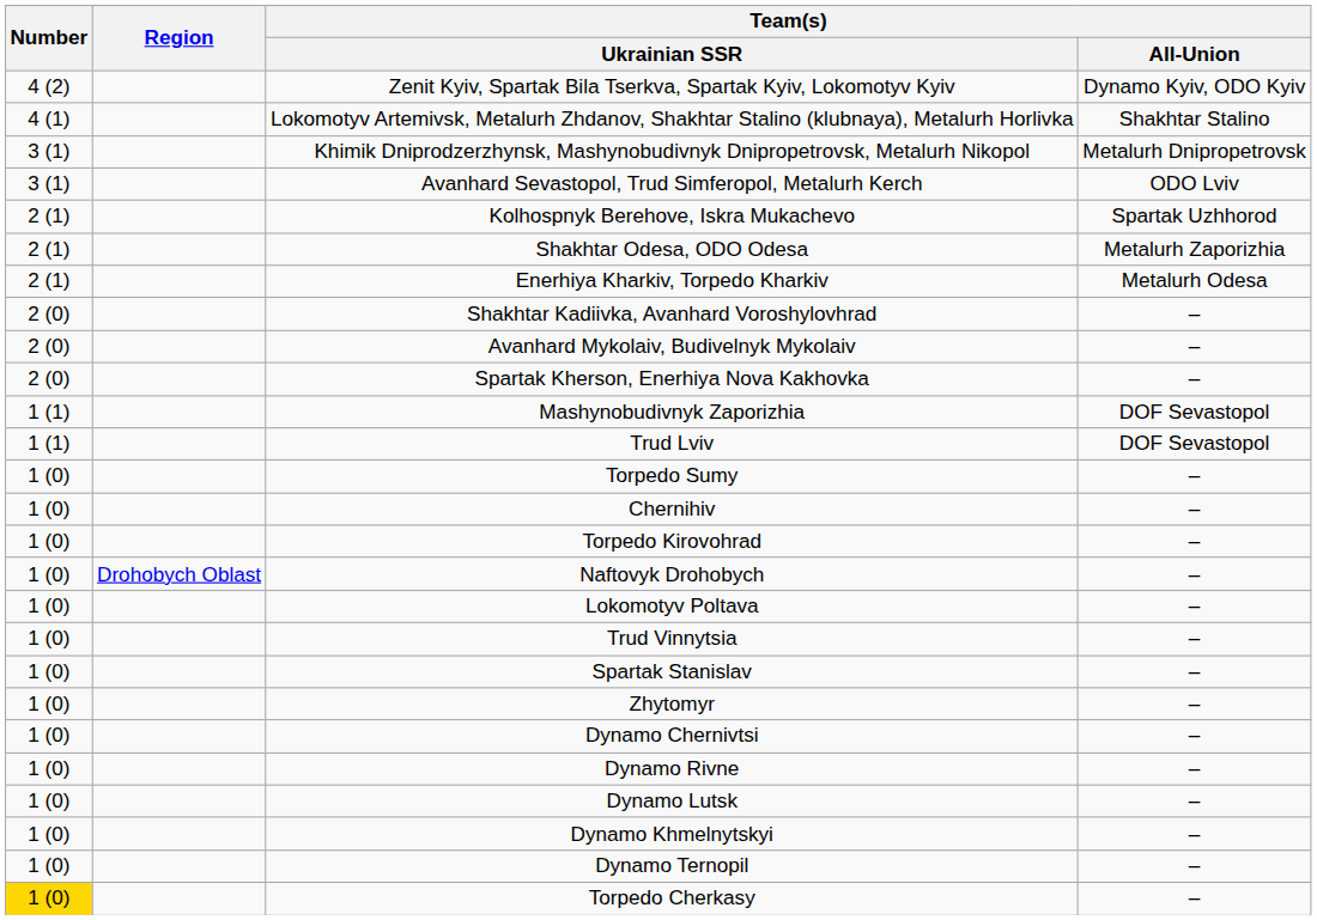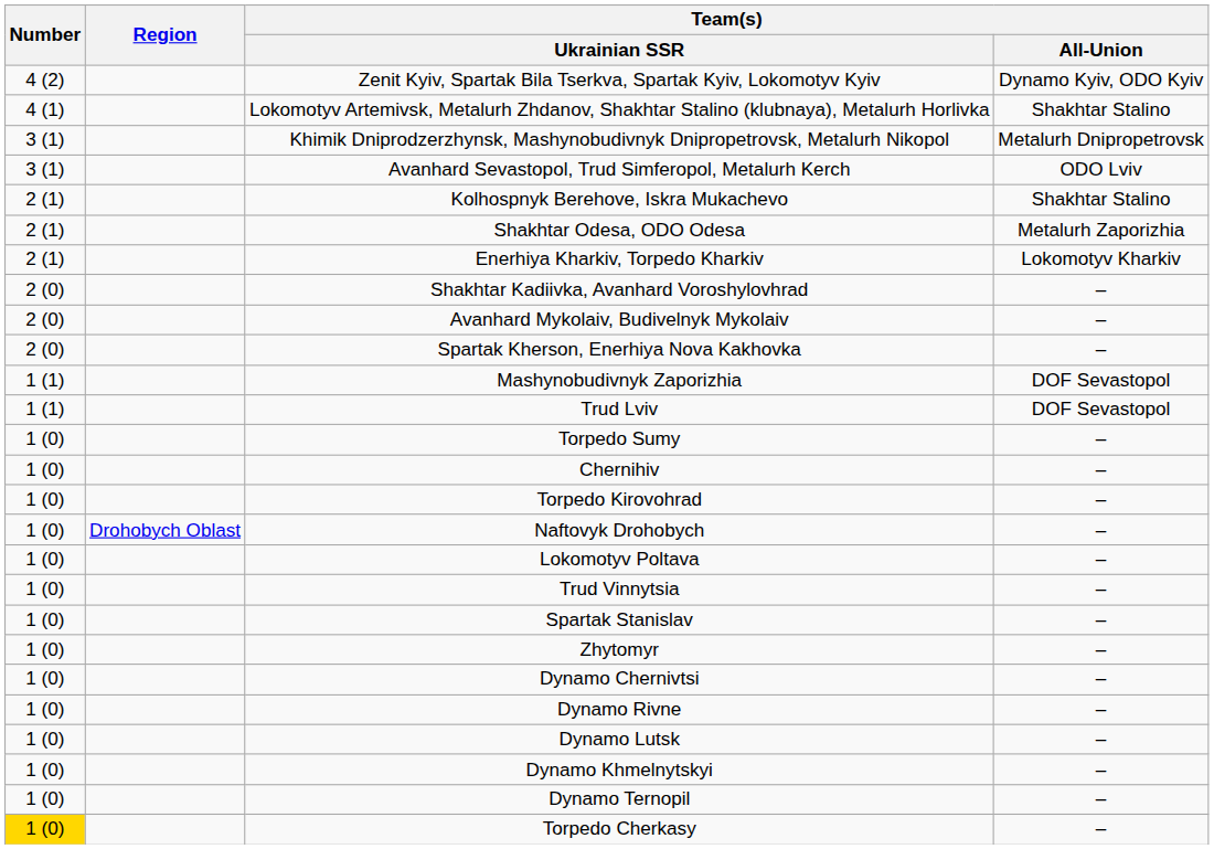 <table class="wikitable" style="text-align:center">
 <tr>
 <th rowspan=2>Number</th>
 <th rowspan=2><a href='#'>Region</a></th>
 <th colspan=2>Team(s)</th>
 </tr>
 <tr>
 <th>Ukrainian SSR</th>
 <th>All-Union</th>
 </tr>
 <tr>
 <td rowspan="1">4 (2)</td>
 <td align="left"></td>
 <td>Zenit Kyiv, Spartak Bila Tserkva, Spartak Kyiv, Lokomotyv Kyiv</td>
 <td>Dynamo Kyiv, ODO Kyiv</td>
 </tr>
 <tr>
 <td rowspan="1">4 (1)</td>
 <td align="left"></td>
 <td>Lokomotyv Artemivsk, Metalurh Zhdanov, Shakhtar Stalino (klubnaya), Metalurh Horlivka</td>
 <td>Shakhtar Stalino</td>
 </tr>
 <tr>
 <td rowspan="1">3 (1)</td>
 <td align="left"></td>
 <td>Khimik Dniprodzerzhynsk, Mashynobudivnyk Dnipropetrovsk, Metalurh Nikopol</td>
 <td>Metalurh Dnipropetrovsk</td>
 </tr>
 <tr>
 <td rowspan="1">3 (1)</td>
 <td align="left"></td>
 <td>Avanhard Sevastopol, Trud Simferopol, Metalurh Kerch</td>
 <td>ODO Lviv</td>
 </tr>
 <tr>
 <td rowspan="1">2 (1)</td>
 <td align="left"></td>
 <td>Kolhospnyk Berehove, Iskra Mukachevo</td>
-<td>Spartak Uzhhorod</td>
+<td>Shakhtar Stalino</td>
 </tr>
 <tr>
 <td rowspan="1">2 (1)</td>
 <td align="left"></td>
 <td>Shakhtar Odesa, ODO Odesa</td>
 <td>Metalurh Zaporizhia</td>
 </tr>
 <tr>
 <td rowspan="1">2 (1)</td>
 <td align="left"></td>
 <td>Enerhiya Kharkiv, Torpedo Kharkiv</td>
-<td>Metalurh Odesa</td>
+<td>Lokomotyv Kharkiv</td>
 </tr>
 <tr>
 <td rowspan="1">2 (0)</td>
 <td align="left"></td>
 <td>Shakhtar Kadiivka, Avanhard Voroshylovhrad</td>
 <td>–</td>
 </tr>
 <tr>
 <td rowspan="1">2 (0)</td>
 <td align="left"></td>
 <td>Avanhard Mykolaiv, Budivelnyk Mykolaiv</td>
 <td>–</td>
 </tr>
 <tr>
 <td rowspan="1">2 (0)</td>
 <td align="left"></td>
 <td>Spartak Kherson, Enerhiya Nova Kakhovka</td>
 <td>–</td>
 </tr>
 <tr>
 <td rowspan="1">1 (1)</td>
 <td align="left"></td>
 <td>Mashynobudivnyk Zaporizhia</td>
 <td>DOF Sevastopol</td>
 </tr>
 <tr>
 <td rowspan="1">1 (1)</td>
 <td align="left"></td>
 <td>Trud Lviv</td>
 <td>DOF Sevastopol</td>
 </tr>
 <tr>
 <td rowspan="1">1 (0)</td>
 <td align="left"></td>
 <td>Torpedo Sumy</td>
 <td>–</td>
 </tr>
 <tr>
 <td rowspan="1">1 (0)</td>
 <td align="left"></td>
 <td>Chernihiv</td>
 <td>–</td>
 </tr>
 <tr>
 <td rowspan="1">1 (0)</td>
 <td align="left"></td>
 <td>Torpedo Kirovohrad</td>
 <td>–</td>
 </tr>
 <tr>
 <td rowspan="1">1 (0)</td>
 <td align="left"> <a href='#'>Drohobych Oblast</a></td>
 <td>Naftovyk Drohobych</td>
 <td>–</td>
 </tr>
 <tr>
 <td rowspan="1">1 (0)</td>
 <td align="left"></td>
 <td>Lokomotyv Poltava</td>
 <td>–</td>
 </tr>
 <tr>
 <td rowspan="1">1 (0)</td>
 <td align="left"></td>
 <td>Trud Vinnytsia</td>
 <td>–</td>
 </tr>
 <tr>
 <td rowspan="1">1 (0)</td>
 <td align="left"></td>
 <td>Spartak Stanislav</td>
 <td>–</td>
 </tr>
 <tr>
 <td rowspan="1">1 (0)</td>
 <td align="left"></td>
 <td>Zhytomyr</td>
 <td>–</td>
 </tr>
 <tr>
 <td rowspan="1">1 (0)</td>
 <td align="left"></td>
 <td>Dynamo Chernivtsi</td>
 <td>–</td>
 </tr>
 <tr>
 <td rowspan="1">1 (0)</td>
 <td align="left"></td>
 <td>Dynamo Rivne</td>
 <td>–</td>
 </tr>
 <tr>
 <td rowspan="1">1 (0)</td>
 <td align="left"></td>
 <td>Dynamo Lutsk</td>
 <td>–</td>
 </tr>
 <tr>
 <td rowspan="1">1 (0)</td>
 <td align="left"></td>
 <td>Dynamo Khmelnytskyi</td>
 <td>–</td>
 </tr>
 <tr>
 <td rowspan="1">1 (0)</td>
 <td align="left"></td>
 <td>Dynamo Ternopil</td>
 <td>–</td>
 </tr>
 <tr>
 <td rowspan="1" style="background: gold;">1 (0)</td>
 <td align="left"></td>
 <td>Torpedo Cherkasy</td>
 <td>–</td>
 </tr>
 </table>
